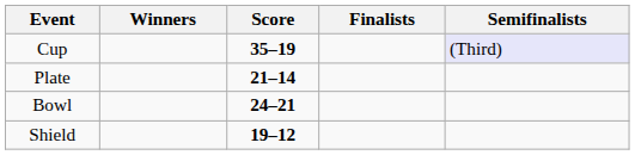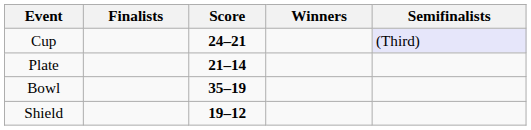 <table class="wikitable" width=550 style="text-align: center">
 <tr>
 <th>Event</th>
+<th>Finalists</th>
+<th>Score</th>
 <th>Winners</th>
-<th>Score</th>
-<th>Finalists</th>
 <th>Semifinalists</th>
 </tr>
 <tr>
 <td>Cup</td>
+<td align=left></td>
+<td><strong>24–21</strong></td>
 <td align=left><strong></strong></td>
-<td><strong>35–19</strong></td>
-<td align=left></td>
 <td align=left style="background: lavender;"> (Third)<br></td>
 </tr>
 <tr>
 <td>Plate</td>
+<td align=left></td>
+<td><strong>21–14</strong></td>
 <td align=left><strong></strong></td>
-<td><strong>21–14</strong></td>
-<td align=left></td>
 <td align=left><br></td>
 </tr>
 <tr>
 <td>Bowl</td>
+<td align=left></td>
+<td><strong>35–19</strong></td>
 <td align=left><strong></strong></td>
-<td><strong>24–21</strong></td>
-<td align=left></td>
 <td align=left><br></td>
 </tr>
 <tr>
 <td>Shield</td>
+<td align=left></td>
+<td><strong>19–12</strong></td>
 <td align=left><strong></strong></td>
-<td><strong>19–12</strong></td>
-<td align=left></td>
 <td align=left><br></td>
 </tr>
 </table>
